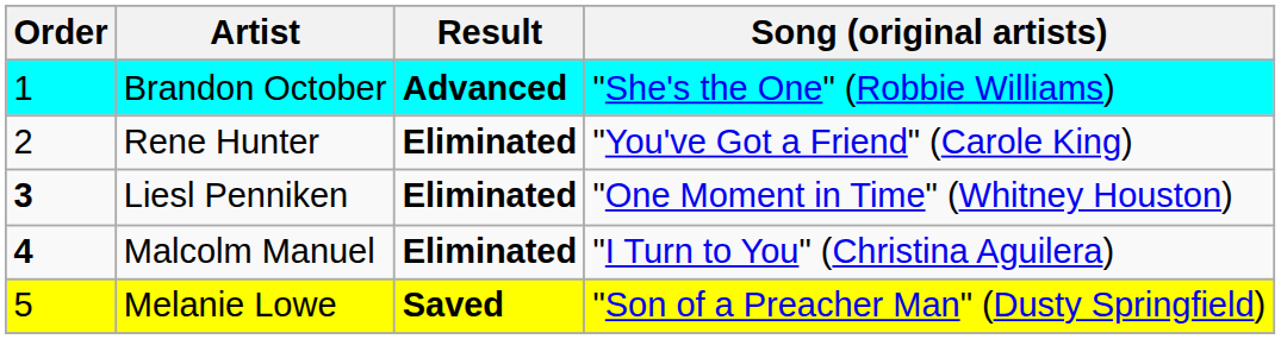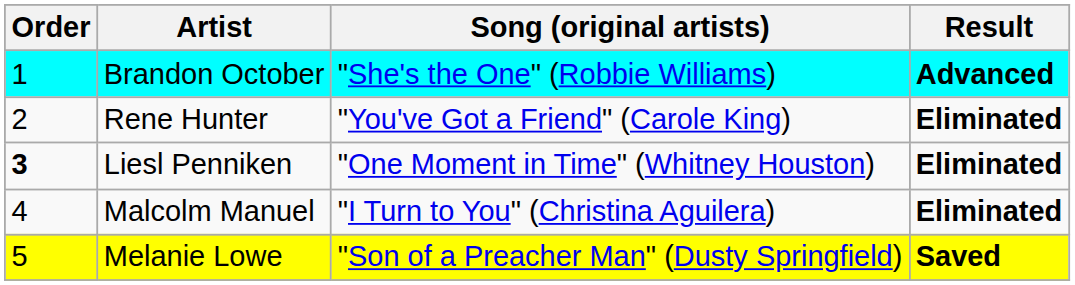 <table class=wikitable>
 <tr>
 <th>Order</th>
 <th>Artist</th>
+<th>Song (original artists)</th>
 <th>Result</th>
-<th>Song (original artists)</th>
 </tr>
 <tr style="background:cyan;">
 <td>1</td>
 <td>Brandon October</td>
+<td>"<a href='#'>She's the One</a>" (<a href='#'>Robbie Williams</a>)</td>
 <td><strong>Advanced</strong></td>
-<td>"<a href='#'>She's the One</a>" (<a href='#'>Robbie Williams</a>)</td>
 </tr>
 <tr>
 <td>2</td>
 <td>Rene Hunter</td>
+<td>"<a href='#'>You've Got a Friend</a>" (<a href='#'>Carole King</a>)</td>
 <td><strong>Eliminated</strong></td>
-<td>"<a href='#'>You've Got a Friend</a>" (<a href='#'>Carole King</a>)</td>
 </tr>
 <tr>
 <td><strong>3</strong></td>
 <td>Liesl Penniken</td>
+<td>"<a href='#'>One Moment in Time</a>" (<a href='#'>Whitney Houston</a>)</td>
 <td><strong>Eliminated</strong></td>
-<td>"<a href='#'>One Moment in Time</a>" (<a href='#'>Whitney Houston</a>)</td>
 </tr>
 <tr>
-<td><strong>4</strong></td>
+<td>4</td>
 <td>Malcolm Manuel</td>
+<td>"<a href='#'>I Turn to You</a>" (<a href='#'>Christina Aguilera</a>)</td>
 <td><strong>Eliminated</strong></td>
-<td>"<a href='#'>I Turn to You</a>" (<a href='#'>Christina Aguilera</a>)</td>
 </tr>
 <tr style="background:yellow;">
 <td>5</td>
 <td>Melanie Lowe</td>
+<td>"<a href='#'>Son of a Preacher Man</a>" (<a href='#'>Dusty Springfield</a>)</td>
 <td><strong>Saved</strong></td>
-<td>"<a href='#'>Son of a Preacher Man</a>" (<a href='#'>Dusty Springfield</a>)</td>
 </tr>
 </table>
